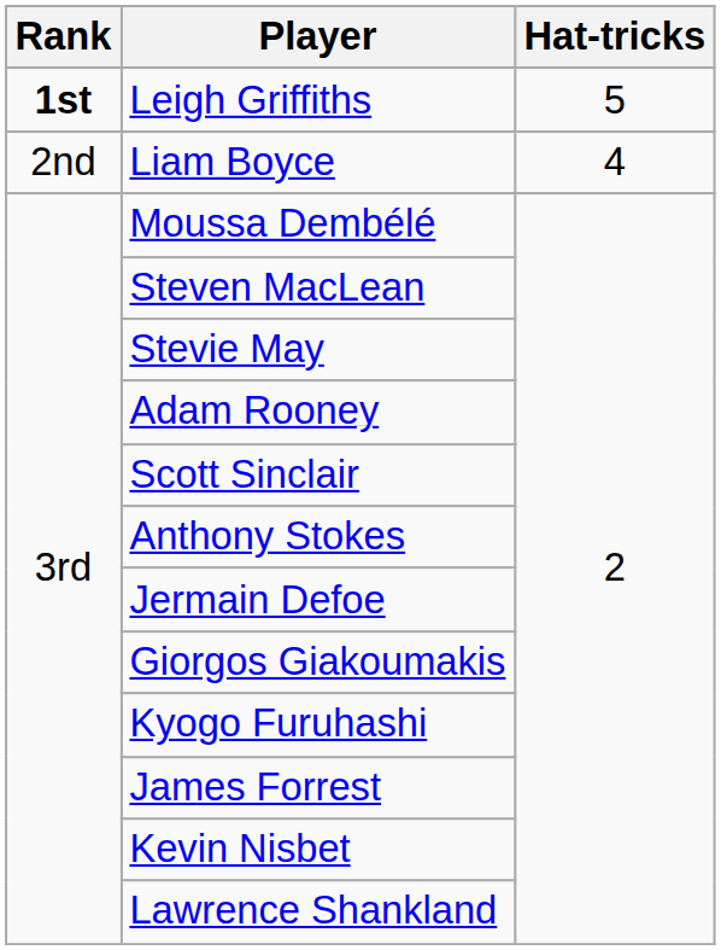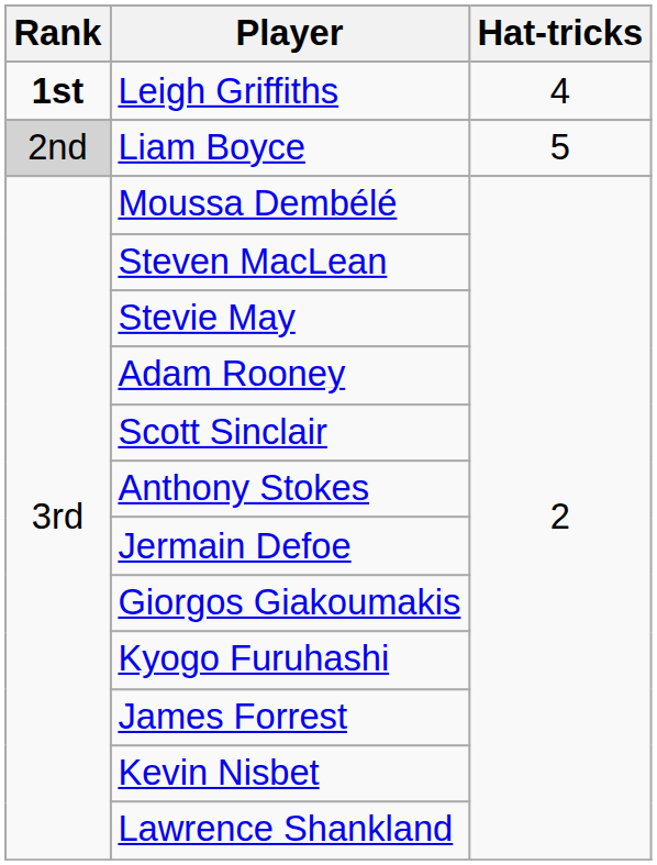 <table class="wikitable">
 <tr>
 <th>Rank</th>
 <th>Player</th>
 <th>Hat-tricks</th>
 </tr>
 <tr>
 <td rowspan="1" style="text-align:center"><strong>1st</strong></td>
 <td> <a href='#'>Leigh Griffiths</a></td>
-<td rowspan="1" style="text-align:center">5</td>
+<td rowspan="1" style="text-align:center">4</td>
 </tr>
 <tr>
-<td rowspan="1" style="text-align:center">2nd</td>
+<td rowspan="1" style="background: lightgrey; text-align:center">2nd</td>
 <td> <a href='#'>Liam Boyce</a></td>
-<td rowspan="1" style="text-align:center">4</td>
+<td rowspan="1" style="text-align:center">5</td>
 </tr>
 <tr>
 <td rowspan="12" style="text-align:center">3rd</td>
 <td> <a href='#'>Moussa Dembélé</a></td>
 <td rowspan="12" style="text-align:center">2</td>
 </tr>
 <tr>
 <td> <a href='#'>Steven MacLean</a></td>
 </tr>
 <tr>
 <td> <a href='#'>Stevie May</a></td>
 </tr>
 <tr>
 <td> <a href='#'>Adam Rooney</a></td>
 </tr>
 <tr>
 <td> <a href='#'>Scott Sinclair</a></td>
 </tr>
 <tr>
 <td> <a href='#'>Anthony Stokes</a></td>
 </tr>
 <tr>
 <td> <a href='#'>Jermain Defoe</a></td>
 </tr>
 <tr>
 <td> <a href='#'>Giorgos Giakoumakis</a></td>
 </tr>
 <tr>
 <td> <a href='#'>Kyogo Furuhashi</a></td>
 </tr>
 <tr>
 <td> <a href='#'>James Forrest</a></td>
 </tr>
 <tr>
 <td> <a href='#'>Kevin Nisbet</a></td>
 </tr>
 <tr>
 <td> <a href='#'>Lawrence Shankland</a></td>
 </tr>
 </table>
